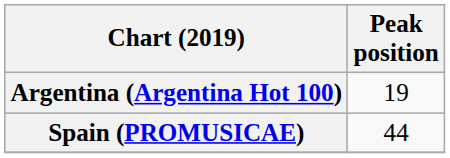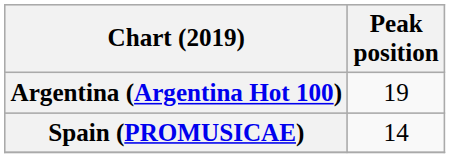 <table class="wikitable sortable plainrowheaders" style="text-align:center">
 <tr>
 <th scope="col">Chart (2019)</th>
 <th scope="col">Peak<br>position</th>
 </tr>
 <tr>
 <th scope="row">Argentina (<a href='#'>Argentina Hot 100</a>)</th>
 <td>19</td>
 </tr>
 <tr>
 <th scope="row">Spain (<a href='#'>PROMUSICAE</a>)</th>
-<td>44</td>
+<td>14</td>
 </tr>
 <tr>
 </tr>
 </table>
